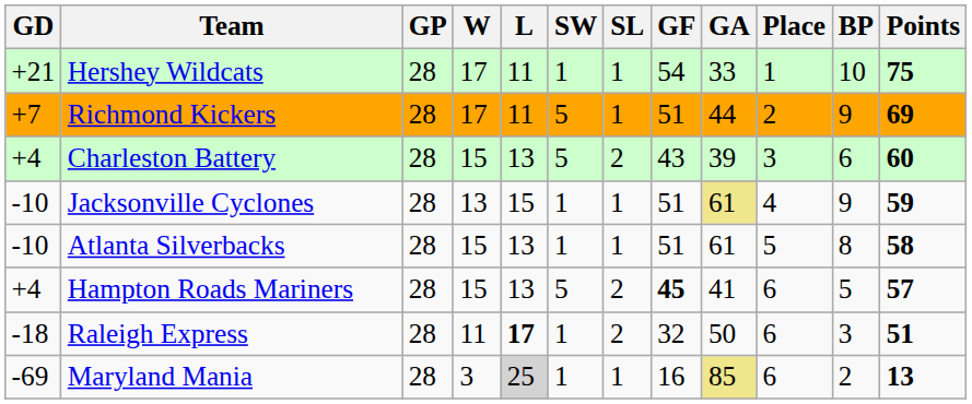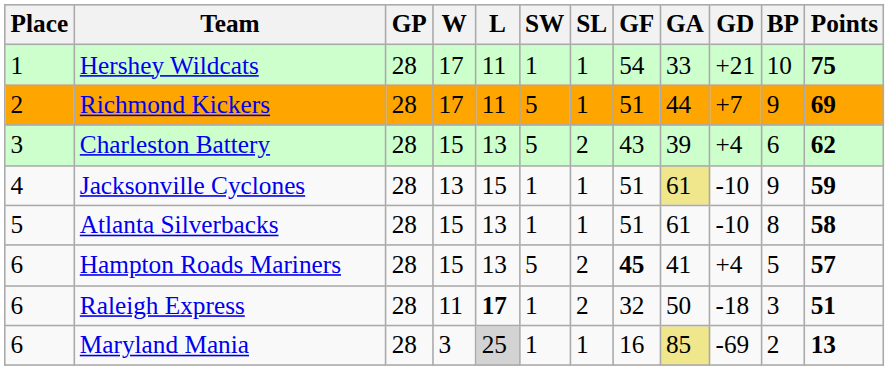 <table class="wikitable">
 <tr>
-<th width="20">GD</th>
+<th>Place</th>
 <th width="190">Team</th>
 <th width="20">GP</th>
 <th width="20">W</th>
 <th width="20">L</th>
 <th width="20">SW</th>
 <th width="20">SL</th>
 <th width="20">GF</th>
 <th width="20">GA</th>
-<th>Place</th>
+<th width="20">GD</th>
 <th width="20">BP</th>
 <th>Points</th>
 </tr>
 <tr bgcolor=#ccffcc>
-<td>+21</td>
+<td>1</td>
 <td><a href='#'>Hershey Wildcats</a></td>
 <td>28</td>
 <td>17</td>
 <td>11</td>
 <td>1</td>
 <td>1</td>
 <td>54</td>
 <td>33</td>
-<td>1</td>
+<td>+21</td>
 <td>10</td>
 <td><strong>75</strong></td>
 </tr>
 <tr bgcolor=#FFA500>
-<td>+7</td>
+<td>2</td>
 <td><a href='#'>Richmond Kickers</a></td>
 <td>28</td>
 <td>17</td>
 <td>11</td>
 <td>5</td>
 <td>1</td>
 <td>51</td>
 <td>44</td>
-<td>2</td>
+<td>+7</td>
 <td>9</td>
 <td><strong>69</strong></td>
 </tr>
 <tr bgcolor=#ccffcc>
-<td>+4</td>
+<td>3</td>
 <td><a href='#'>Charleston Battery</a></td>
 <td>28</td>
 <td>15</td>
 <td>13</td>
 <td>5</td>
 <td>2</td>
 <td>43</td>
 <td>39</td>
-<td>3</td>
+<td>+4</td>
 <td>6</td>
-<td><strong>60</strong></td>
+<td><strong>62</strong></td>
 </tr>
 <tr>
-<td>-10</td>
+<td>4</td>
 <td><a href='#'>Jacksonville Cyclones</a></td>
 <td>28</td>
 <td>13</td>
 <td>15</td>
 <td>1</td>
 <td>1</td>
 <td>51</td>
 <td style="background: khaki;">61</td>
-<td>4</td>
+<td>-10</td>
 <td>9</td>
 <td><strong>59</strong></td>
 </tr>
 <tr>
-<td>-10</td>
+<td>5</td>
 <td><a href='#'>Atlanta Silverbacks</a></td>
 <td>28</td>
 <td>15</td>
 <td>13</td>
 <td>1</td>
 <td>1</td>
 <td>51</td>
 <td>61</td>
-<td>5</td>
+<td>-10</td>
 <td>8</td>
 <td><strong>58</strong></td>
 </tr>
 <tr>
-<td>+4</td>
+<td>6</td>
 <td><a href='#'>Hampton Roads Mariners</a></td>
 <td>28</td>
 <td>15</td>
 <td>13</td>
 <td>5</td>
 <td>2</td>
 <td><strong>45</strong></td>
 <td>41</td>
-<td>6</td>
+<td>+4</td>
 <td>5</td>
 <td><strong>57</strong></td>
 </tr>
 <tr>
-<td>-18</td>
+<td>6</td>
 <td><a href='#'>Raleigh Express</a></td>
 <td>28</td>
 <td>11</td>
 <td><strong>17</strong></td>
 <td>1</td>
 <td>2</td>
 <td>32</td>
 <td>50</td>
-<td>6</td>
+<td>-18</td>
 <td>3</td>
 <td><strong>51</strong></td>
 </tr>
 <tr>
-<td>-69</td>
+<td>6</td>
 <td><a href='#'>Maryland Mania</a></td>
 <td>28</td>
 <td>3</td>
 <td style="background: lightgrey;">25</td>
 <td>1</td>
 <td>1</td>
 <td>16</td>
 <td style="background: khaki;">85</td>
-<td>6</td>
+<td>-69</td>
 <td>2</td>
 <td><strong>13</strong></td>
 </tr>
 </table>
